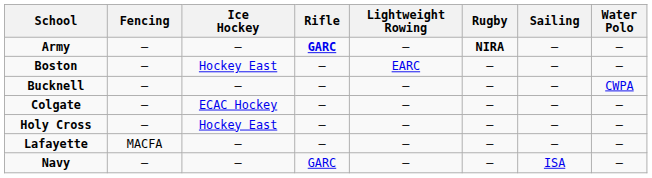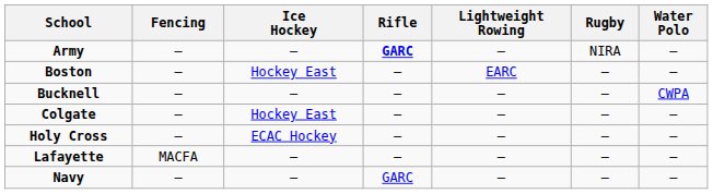 <table class="wikitable sortable" style="text-align:center; width:80%;">
 <tr>
 <th scope="col">School</th>
 <th>Fencing</th>
 <th>Ice<br>Hockey</th>
 <th>Rifle</th>
 <th>Lightweight<br>Rowing</th>
 <th>Rugby</th>
-<th>Sailing</th>
 <th>Water<br>Polo</th>
 </tr>
 <tr>
 <td><strong>Army</strong></td>
 <td>–</td>
 <td>–</td>
 <td><strong><a href='#'>GARC</a></strong></td>
 <td>–</td>
-<td><strong>NIRA</strong></td>
-<td>–</td>
+<td>NIRA</td>
 <td>–</td>
 </tr>
 <tr>
 <td><strong>Boston</strong></td>
 <td>–</td>
 <td><a href='#'>Hockey East</a></td>
 <td>–</td>
 <td><a href='#'>EARC</a></td>
 <td>–</td>
 <td>–</td>
-<td>–</td>
 </tr>
 <tr>
 <td><strong>Bucknell</strong></td>
-<td>–</td>
 <td>–</td>
 <td>–</td>
 <td>–</td>
 <td>–</td>
 <td>–</td>
 <td><a href='#'>CWPA</a></td>
 </tr>
 <tr>
 <td><strong>Colgate</strong></td>
 <td>–</td>
-<td><a href='#'>ECAC Hockey</a></td>
-<td>–</td>
+<td><a href='#'>Hockey East</a></td>
 <td>–</td>
 <td>–</td>
 <td>–</td>
 <td>–</td>
 </tr>
 <tr>
 <td><strong>Holy Cross</strong></td>
 <td>–</td>
-<td><a href='#'>Hockey East</a></td>
-<td>–</td>
+<td><a href='#'>ECAC Hockey</a></td>
 <td>–</td>
 <td>–</td>
 <td>–</td>
 <td>–</td>
 </tr>
 <tr>
 <td><strong>Lafayette</strong></td>
 <td>MACFA</td>
 <td>–</td>
 <td>–</td>
 <td>–</td>
 <td>–</td>
 <td>–</td>
-<td>–</td>
 </tr>
 <tr>
 <td><strong>Navy</strong></td>
 <td>–</td>
 <td>–</td>
 <td><a href='#'>GARC</a></td>
 <td>–</td>
 <td>–</td>
-<td><a href='#'>ISA</a></td>
 <td>–</td>
 </tr>
 </table>
